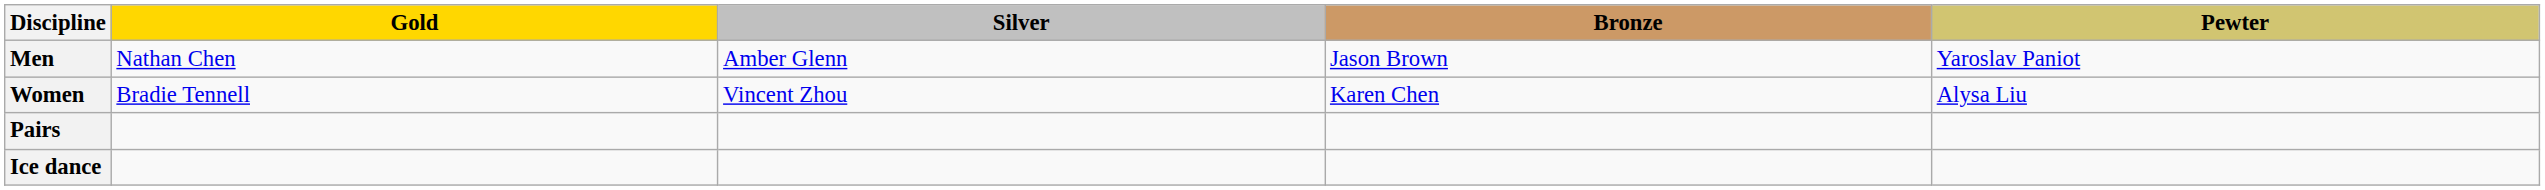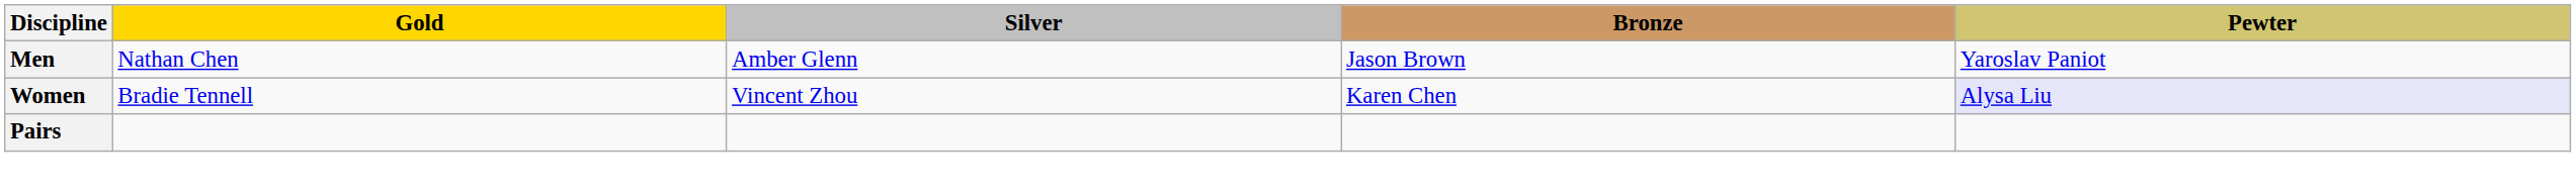 <table class="wikitable unsortable" style="text-align:left; width:90%">
 <tr>
 <th scope="col">Discipline</th>
 <td scope="col" style="text-align:center; width:25%; background:gold"><strong>Gold</strong></td>
 <td scope="col" style="text-align:center; width:25%; background:silver"><strong>Silver</strong></td>
 <td scope="col" style="text-align:center; width:25%; background:#c96"><strong>Bronze</strong></td>
 <td scope="col" style="text-align:center; width:25%; background:#d1c571"><strong>Pewter</strong></td>
 </tr>
 <tr>
 <th scope="row" style="text-align:left">Men</th>
 <td><a href='#'>Nathan Chen</a></td>
 <td><a href='#'>Amber Glenn</a></td>
 <td><a href='#'>Jason Brown</a></td>
 <td><a href='#'>Yaroslav Paniot</a></td>
 </tr>
 <tr>
 <th scope="row" style="text-align:left">Women</th>
 <td><a href='#'>Bradie Tennell</a></td>
 <td><a href='#'>Vincent Zhou</a></td>
 <td><a href='#'>Karen Chen</a></td>
-<td><a href='#'>Alysa Liu</a></td>
+<td style="background: lavender;"><a href='#'>Alysa Liu</a></td>
 </tr>
 <tr>
 <th scope="row" style="text-align:left">Pairs</th>
 <td></td>
 <td></td>
 <td></td>
 <td></td>
 </tr>
-<tr>
-<th scope="row" style="text-align:left">Ice dance</th>
-<td></td>
-<td></td>
-<td></td>
-<td></td>
-</tr>
 </table>
